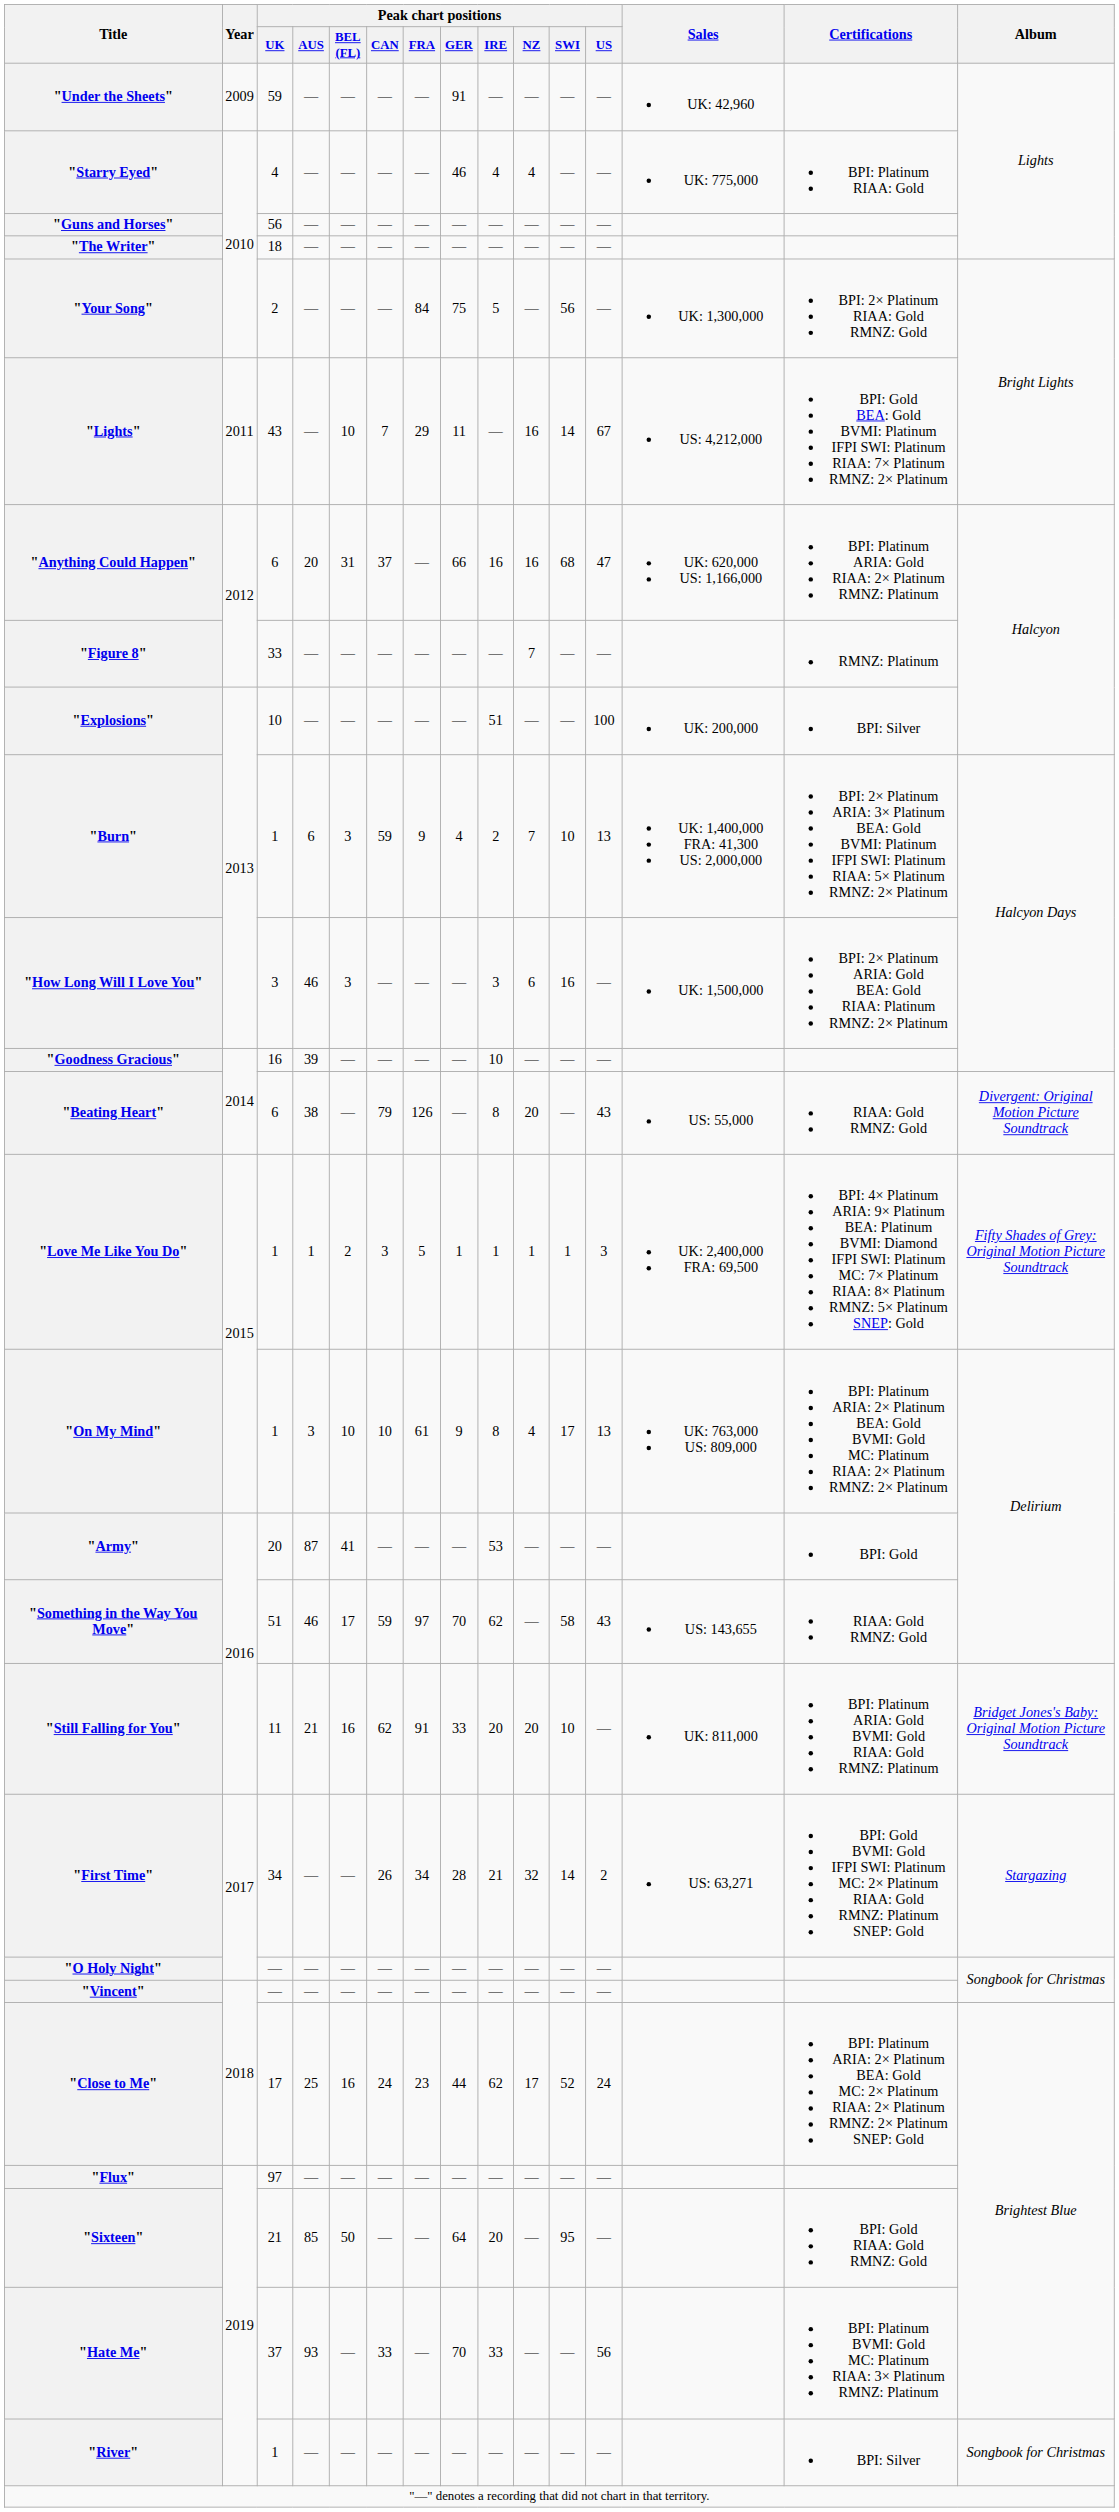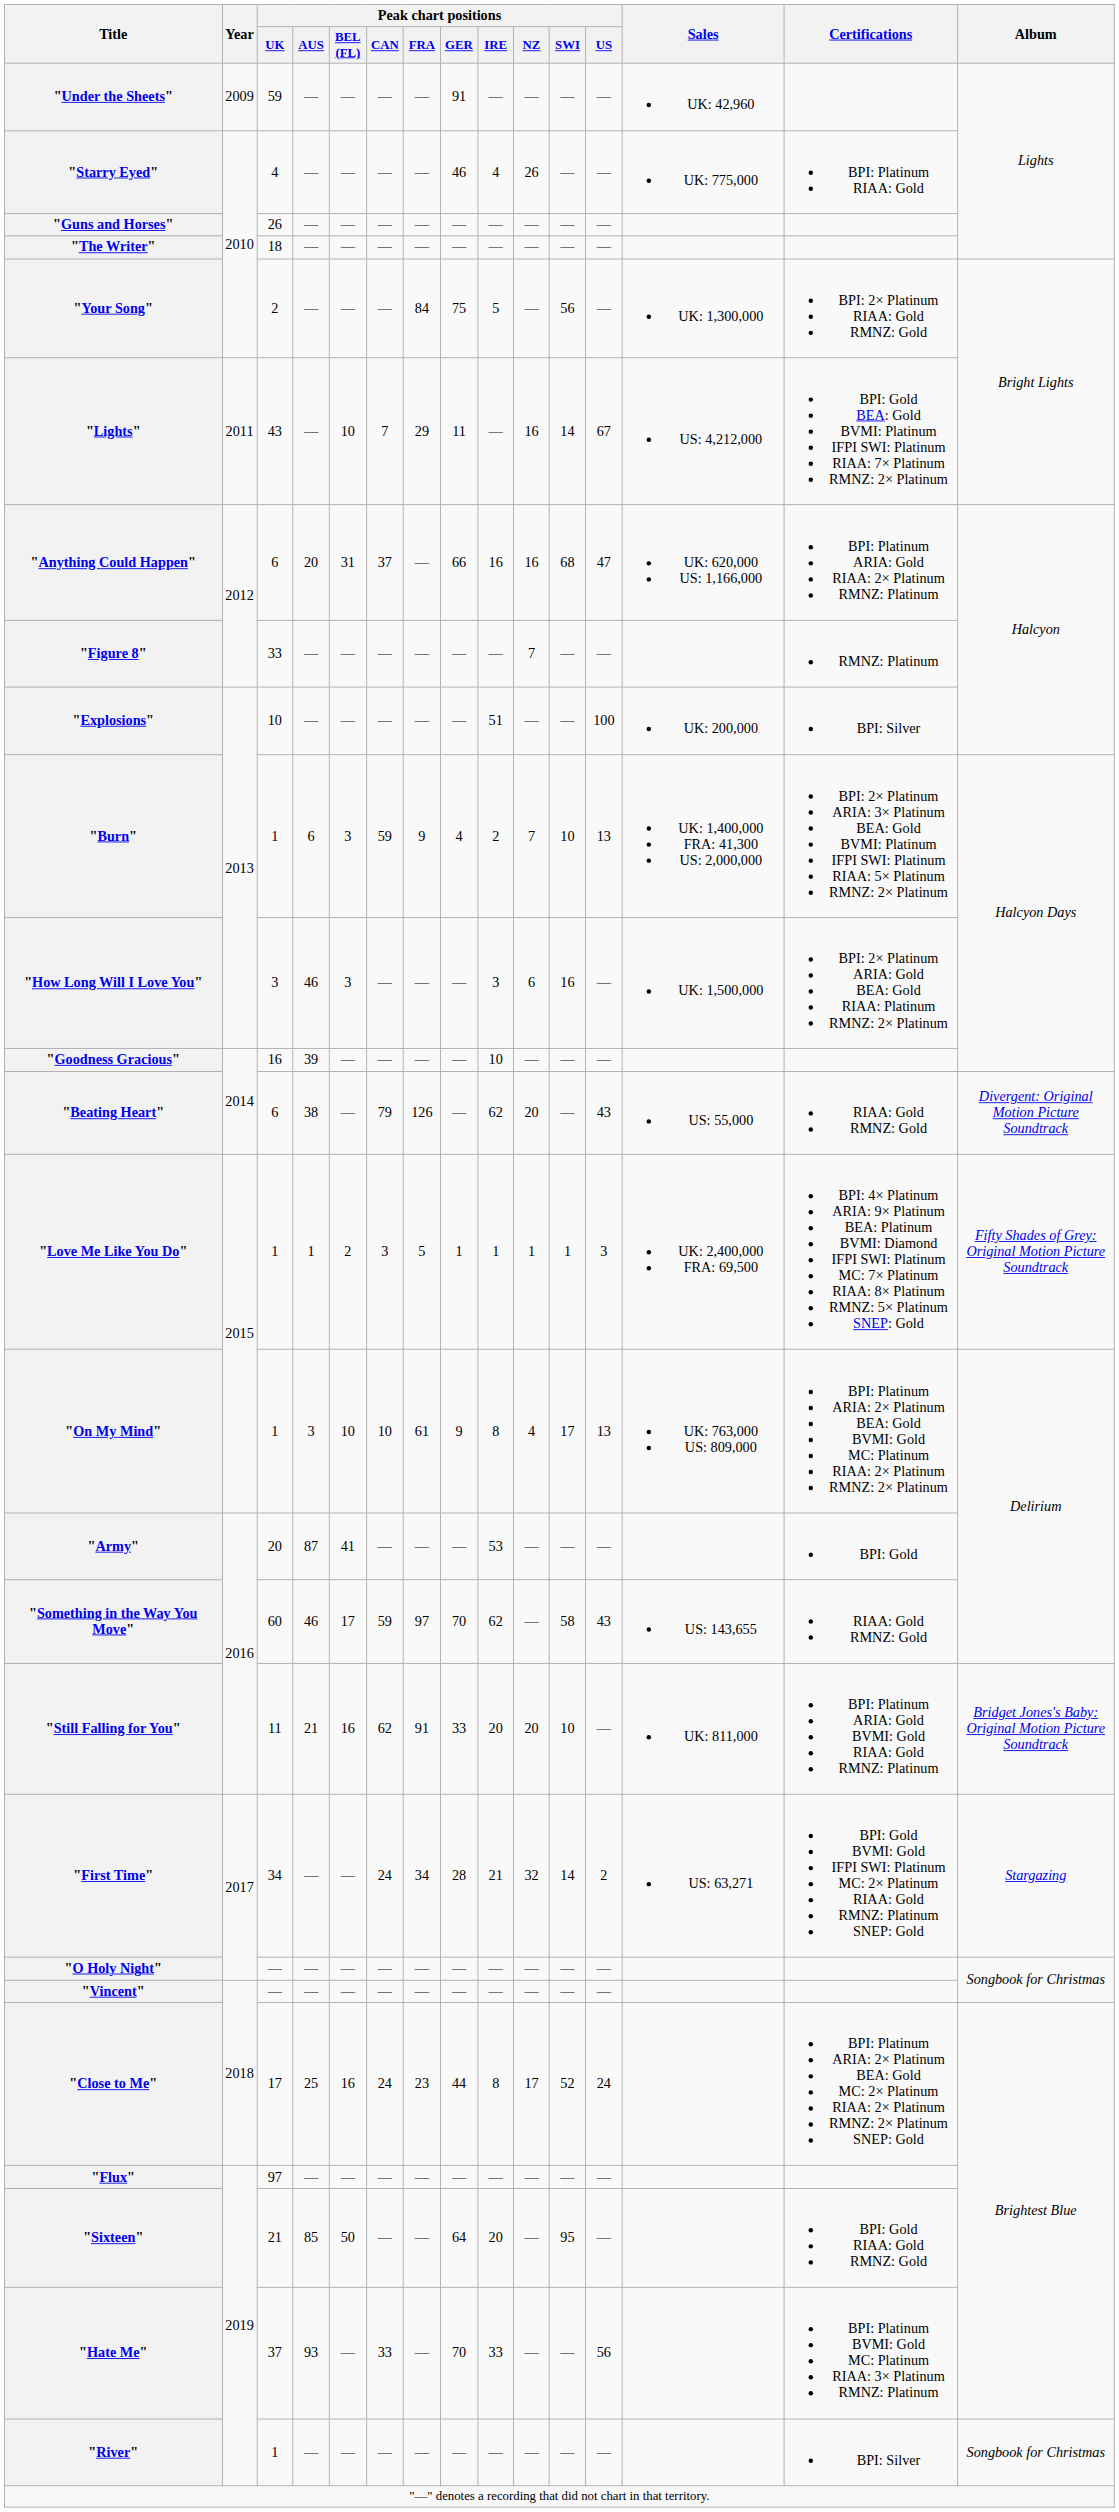 <table class="wikitable plainrowheaders" style="text-align:center;">
 <tr>
 <th scope="col" rowspan="2" style="width:17em;">Title</th>
 <th scope="col" rowspan="2" style="width:1em;">Year</th>
 <th scope="col" colspan="10">Peak chart positions</th>
 <th scope="col" rowspan="2" style="width:12em;"><a href='#'>Sales</a></th>
 <th scope="col" rowspan="2" style="width:13em;"><a href='#'>Certifications</a></th>
 <th scope="col" rowspan="2" style="width:12em;">Album</th>
 </tr>
 <tr>
 <th scope="col" style="width:2.5em;font-size:90%;"><a href='#'>UK</a><br></th>
 <th scope="col" style="width:2.5em;font-size:90%;"><a href='#'>AUS</a><br></th>
 <th scope="col" style="width:2.5em;font-size:90%;"><a href='#'>BEL<br>(FL)</a><br></th>
 <th scope="col" style="width:2.5em;font-size:90%;"><a href='#'>CAN</a><br></th>
 <th scope="col" style="width:2.5em;font-size:90%;"><a href='#'>FRA</a><br></th>
 <th scope="col" style="width:2.5em;font-size:90%;"><a href='#'>GER</a><br></th>
 <th scope="col" style="width:2.5em;font-size:90%;"><a href='#'>IRE</a><br></th>
 <th scope="col" style="width:2.5em;font-size:90%;"><a href='#'>NZ</a><br></th>
 <th scope="col" style="width:2.5em;font-size:90%;"><a href='#'>SWI</a><br></th>
 <th scope="col" style="width:2.5em;font-size:90%;"><a href='#'>US</a><br></th>
 </tr>
 <tr>
 <th scope="row">"<a href='#'>Under the Sheets</a>"</th>
 <td>2009</td>
 <td>59</td>
 <td>—</td>
 <td>—</td>
 <td>—</td>
 <td>—</td>
 <td>91</td>
 <td>—</td>
 <td>—</td>
 <td>—</td>
 <td>—</td>
 <td><br><ul><li>UK: 42,960</li></ul></td>
 <td></td>
 <td rowspan="4"><em>Lights</em></td>
 </tr>
 <tr>
 <th scope="row">"<a href='#'>Starry Eyed</a>"</th>
 <td rowspan="4">2010</td>
 <td>4</td>
 <td>—</td>
 <td>—</td>
 <td>—</td>
 <td>—</td>
 <td>46</td>
 <td>4</td>
-<td>4</td>
+<td>26</td>
 <td>—</td>
 <td>—</td>
 <td><br><ul><li>UK: 775,000</li></ul></td>
 <td><br><ul><li>BPI: Platinum</li><li>RIAA: Gold</li></ul></td>
 </tr>
 <tr>
 <th scope="row">"<a href='#'>Guns and Horses</a>"</th>
-<td>56</td>
+<td>26</td>
 <td>—</td>
 <td>—</td>
 <td>—</td>
 <td>—</td>
 <td>—</td>
 <td>—</td>
 <td>—</td>
 <td>—</td>
 <td>—</td>
 <td></td>
 <td></td>
 </tr>
 <tr>
 <th scope="row">"<a href='#'>The Writer</a>"</th>
 <td>18</td>
 <td>—</td>
 <td>—</td>
 <td>—</td>
 <td>—</td>
 <td>—</td>
 <td>—</td>
 <td>—</td>
 <td>—</td>
 <td>—</td>
 <td></td>
 <td></td>
 </tr>
 <tr>
 <th scope="row">"<a href='#'>Your Song</a>"</th>
 <td>2</td>
 <td>—</td>
 <td>—</td>
 <td>—</td>
 <td>84</td>
 <td>75</td>
 <td>5</td>
 <td>—</td>
 <td>56</td>
 <td>—</td>
 <td><br><ul><li>UK: 1,300,000</li></ul></td>
 <td><br><ul><li>BPI: 2× Platinum</li><li>RIAA: Gold</li><li>RMNZ: Gold</li></ul></td>
 <td rowspan="2"><em>Bright Lights</em></td>
 </tr>
 <tr>
 <th scope="row">"<a href='#'>Lights</a>"</th>
 <td>2011</td>
 <td>43</td>
 <td>—</td>
 <td>10</td>
 <td>7</td>
 <td>29</td>
 <td>11</td>
 <td>—</td>
 <td>16</td>
 <td>14</td>
 <td>67</td>
 <td><br><ul><li>US: 4,212,000</li></ul></td>
 <td><br><ul><li>BPI: Gold</li><li><a href='#'>BEA</a>: Gold</li><li>BVMI: Platinum</li><li>IFPI SWI: Platinum</li><li>RIAA: 7× Platinum</li><li>RMNZ: 2× Platinum</li></ul></td>
 </tr>
 <tr>
 <th scope="row">"<a href='#'>Anything Could Happen</a>"</th>
 <td rowspan="2">2012</td>
 <td>6</td>
 <td>20</td>
 <td>31</td>
 <td>37</td>
 <td>—</td>
 <td>66</td>
 <td>16</td>
 <td>16</td>
 <td>68</td>
 <td>47</td>
 <td><br><ul><li>UK: 620,000</li><li>US: 1,166,000</li></ul></td>
 <td><br><ul><li>BPI: Platinum</li><li>ARIA: Gold</li><li>RIAA: 2× Platinum</li><li>RMNZ: Platinum</li></ul></td>
 <td rowspan="3"><em>Halcyon</em></td>
 </tr>
 <tr>
 <th scope="row">"<a href='#'>Figure 8</a>"</th>
 <td>33</td>
 <td>—</td>
 <td>—</td>
 <td>—</td>
 <td>—</td>
 <td>—</td>
 <td>—</td>
 <td>7</td>
 <td>—</td>
 <td>—</td>
 <td></td>
 <td><br><ul><li>RMNZ: Platinum</li></ul></td>
 </tr>
 <tr>
 <th scope="row">"<a href='#'>Explosions</a>"</th>
 <td rowspan="3">2013</td>
 <td>10</td>
 <td>—</td>
 <td>—</td>
 <td>—</td>
 <td>—</td>
 <td>—</td>
 <td>51</td>
 <td>—</td>
 <td>—</td>
 <td>100</td>
 <td><br><ul><li>UK: 200,000</li></ul></td>
 <td><br><ul><li>BPI: Silver</li></ul></td>
 </tr>
 <tr>
 <th scope="row">"<a href='#'>Burn</a>"</th>
 <td>1</td>
 <td>6</td>
 <td>3</td>
 <td>59</td>
 <td>9</td>
 <td>4</td>
 <td>2</td>
 <td>7</td>
 <td>10</td>
 <td>13</td>
 <td><br><ul><li>UK: 1,400,000</li><li>FRA: 41,300</li><li>US: 2,000,000</li></ul></td>
 <td><br><ul><li>BPI: 2× Platinum</li><li>ARIA: 3× Platinum</li><li>BEA: Gold</li><li>BVMI: Platinum</li><li>IFPI SWI: Platinum</li><li>RIAA: 5× Platinum</li><li>RMNZ: 2× Platinum</li></ul></td>
 <td rowspan="3"><em>Halcyon Days</em></td>
 </tr>
 <tr>
 <th scope="row">"<a href='#'>How Long Will I Love You</a>"</th>
 <td>3</td>
 <td>46</td>
 <td>3</td>
 <td>—</td>
 <td>—</td>
 <td>—</td>
 <td>3</td>
 <td>6</td>
 <td>16</td>
 <td>—</td>
 <td><br><ul><li>UK: 1,500,000</li></ul></td>
 <td><br><ul><li>BPI: 2× Platinum</li><li>ARIA: Gold</li><li>BEA: Gold</li><li>RIAA: Platinum</li><li>RMNZ: 2× Platinum</li></ul></td>
 </tr>
 <tr>
 <th scope="row">"<a href='#'>Goodness Gracious</a>"</th>
 <td rowspan="2">2014</td>
 <td>16</td>
 <td>39</td>
 <td>—</td>
 <td>—</td>
 <td>—</td>
 <td>—</td>
 <td>10</td>
 <td>—</td>
 <td>—</td>
 <td>—</td>
 <td></td>
 <td></td>
 </tr>
 <tr>
 <th scope="row">"<a href='#'>Beating Heart</a>"</th>
 <td>6</td>
 <td>38</td>
 <td>—</td>
 <td>79</td>
 <td>126</td>
 <td>—</td>
-<td>8</td>
+<td>62</td>
 <td>20</td>
 <td>—</td>
 <td>43</td>
 <td><br><ul><li>US: 55,000</li></ul></td>
 <td><br><ul><li>RIAA: Gold</li><li>RMNZ: Gold</li></ul></td>
 <td><em><a href='#'>Divergent: Original Motion Picture Soundtrack</a></em></td>
 </tr>
 <tr>
 <th scope="row">"<a href='#'>Love Me Like You Do</a>"</th>
 <td rowspan="2">2015</td>
 <td>1</td>
 <td>1</td>
 <td>2</td>
 <td>3</td>
 <td>5</td>
 <td>1</td>
 <td>1</td>
 <td>1</td>
 <td>1</td>
 <td>3</td>
 <td><br><ul><li>UK: 2,400,000</li><li>FRA: 69,500</li></ul></td>
 <td><br><ul><li>BPI: 4× Platinum</li><li>ARIA: 9× Platinum</li><li>BEA: Platinum</li><li>BVMI: Diamond</li><li>IFPI SWI: Platinum</li><li>MC: 7× Platinum</li><li>RIAA: 8× Platinum</li><li>RMNZ: 5× Platinum</li><li><a href='#'>SNEP</a>: Gold</li></ul></td>
 <td><em><a href='#'>Fifty Shades of Grey: Original Motion Picture Soundtrack</a></em> </td>
 </tr>
 <tr>
 <th scope="row">"<a href='#'>On My Mind</a>"</th>
 <td>1</td>
 <td>3</td>
 <td>10</td>
 <td>10</td>
 <td>61</td>
 <td>9</td>
 <td>8</td>
 <td>4</td>
 <td>17</td>
 <td>13</td>
 <td><br><ul><li>UK: 763,000</li><li>US: 809,000</li></ul></td>
 <td><br><ul><li>BPI: Platinum</li><li>ARIA: 2× Platinum</li><li>BEA: Gold</li><li>BVMI: Gold</li><li>MC: Platinum</li><li>RIAA: 2× Platinum</li><li>RMNZ: 2× Platinum</li></ul></td>
 <td rowspan="3"><em>Delirium</em></td>
 </tr>
 <tr>
 <th scope="row">"<a href='#'>Army</a>"</th>
 <td rowspan="3">2016</td>
 <td>20</td>
 <td>87</td>
 <td>41</td>
 <td>—</td>
 <td>—</td>
 <td>—</td>
 <td>53</td>
 <td>—</td>
 <td>—</td>
 <td>—</td>
 <td></td>
 <td><br><ul><li>BPI: Gold</li></ul></td>
 </tr>
 <tr>
 <th scope="row">"<a href='#'>Something in the Way You Move</a>"</th>
-<td>51</td>
+<td>60</td>
 <td>46</td>
 <td>17</td>
 <td>59</td>
 <td>97</td>
 <td>70</td>
 <td>62</td>
 <td>—</td>
 <td>58</td>
 <td>43</td>
 <td><br><ul><li>US: 143,655</li></ul></td>
 <td><br><ul><li>RIAA: Gold</li><li>RMNZ: Gold</li></ul></td>
 </tr>
 <tr>
 <th scope="row">"<a href='#'>Still Falling for You</a>"</th>
 <td>11</td>
 <td>21</td>
 <td>16</td>
 <td>62</td>
 <td>91<br></td>
 <td>33</td>
 <td>20</td>
 <td>20</td>
 <td>10</td>
 <td>—</td>
 <td><br><ul><li>UK: 811,000</li></ul></td>
 <td><br><ul><li>BPI: Platinum</li><li>ARIA: Gold</li><li>BVMI: Gold</li><li>RIAA: Gold</li><li>RMNZ: Platinum</li></ul></td>
 <td><em><a href='#'>Bridget Jones's Baby: Original Motion Picture Soundtrack</a></em></td>
 </tr>
 <tr>
 <th scope="row">"<a href='#'>First Time</a>"<br></th>
 <td rowspan="2">2017</td>
 <td>34</td>
 <td>—</td>
 <td>—</td>
-<td>26</td>
+<td>24</td>
 <td>34</td>
 <td>28</td>
 <td>21</td>
 <td>32</td>
 <td>14</td>
 <td>2</td>
 <td><br><ul><li>US: 63,271</li></ul></td>
 <td><br><ul><li>BPI: Gold</li><li>BVMI: Gold</li><li>IFPI SWI: Platinum</li><li>MC: 2× Platinum</li><li>RIAA: Gold</li><li>RMNZ: Platinum</li><li>SNEP: Gold</li></ul></td>
 <td><em><a href='#'>Stargazing</a></em></td>
 </tr>
 <tr>
 <th scope="row">"<a href='#'>O Holy Night</a>"</th>
 <td>—</td>
 <td>—</td>
 <td>—</td>
 <td>—</td>
 <td>—</td>
 <td>—</td>
 <td>—</td>
 <td>—</td>
 <td>—</td>
 <td>—</td>
 <td></td>
 <td></td>
 <td rowspan="2"><em>Songbook for Christmas</em></td>
 </tr>
 <tr>
 <th scope="row">"<a href='#'>Vincent</a>"</th>
 <td rowspan="2">2018</td>
 <td>—</td>
 <td>—</td>
 <td>—</td>
 <td>—</td>
 <td>—</td>
 <td>—</td>
 <td>—</td>
 <td>—</td>
 <td>—</td>
 <td>—</td>
 <td></td>
 </tr>
 <tr>
 <th scope="row">"<a href='#'>Close to Me</a>"<br></th>
 <td>17</td>
 <td>25</td>
 <td>16</td>
 <td>24</td>
 <td>23</td>
 <td>44</td>
-<td>62</td>
+<td>8</td>
 <td>17</td>
 <td>52</td>
 <td>24</td>
 <td></td>
 <td><br><ul><li>BPI: Platinum</li><li>ARIA: 2× Platinum</li><li>BEA: Gold</li><li>MC: 2× Platinum</li><li>RIAA: 2× Platinum</li><li>RMNZ: 2× Platinum</li><li>SNEP: Gold</li></ul></td>
 <td rowspan="4"><em>Brightest Blue</em></td>
 </tr>
 <tr>
 <th scope="row">"<a href='#'>Flux</a>"</th>
 <td rowspan="4">2019</td>
 <td>97</td>
 <td>—</td>
 <td>—</td>
 <td>—</td>
 <td>—</td>
 <td>—</td>
 <td>—</td>
 <td>—</td>
 <td>—</td>
 <td>—</td>
 <td></td>
 <td></td>
 </tr>
 <tr>
 <th scope="row">"<a href='#'>Sixteen</a>"</th>
 <td>21</td>
 <td>85</td>
 <td>50</td>
 <td>—</td>
 <td>—</td>
 <td>64</td>
 <td>20</td>
 <td>—</td>
 <td>95</td>
 <td>—</td>
 <td></td>
 <td><br><ul><li>BPI: Gold</li><li>RIAA: Gold</li><li>RMNZ: Gold</li></ul></td>
 </tr>
 <tr>
 <th scope="row">"<a href='#'>Hate Me</a>"<br></th>
 <td>37</td>
 <td>93</td>
 <td>—</td>
 <td>33</td>
 <td>—</td>
 <td>70</td>
 <td>33</td>
 <td>—</td>
 <td>—</td>
 <td>56</td>
 <td></td>
 <td><br><ul><li>BPI: Platinum</li><li>BVMI: Gold</li><li>MC: Platinum</li><li>RIAA: 3× Platinum</li><li>RMNZ: Platinum</li></ul></td>
 </tr>
 <tr>
 <th scope="row">"<a href='#'>River</a>"</th>
 <td>1</td>
 <td>—</td>
 <td>—</td>
 <td>—</td>
 <td>—</td>
 <td>—</td>
 <td>—</td>
 <td>—</td>
 <td>—</td>
 <td>—</td>
 <td></td>
 <td><br><ul><li>BPI: Silver</li></ul></td>
 <td><em>Songbook for Christmas</em></td>
 </tr>
 <tr>
 <td colspan="15" style="font-size:90%">"—" denotes a recording that did not chart in that territory.</td>
 </tr>
 </table>
